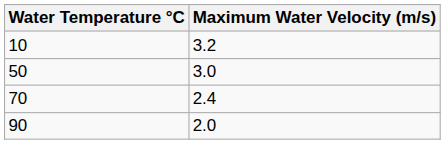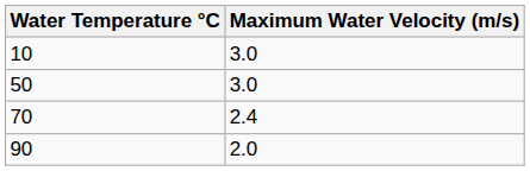 <table class="wikitable">
 <tr>
 <th>Water Temperature °C</th>
 <th>Maximum Water Velocity (m/s)</th>
 </tr>
 <tr>
 <td>10</td>
-<td>3.2</td>
+<td>3.0</td>
 </tr>
 <tr>
 <td>50</td>
 <td>3.0</td>
 </tr>
 <tr>
 <td>70</td>
 <td>2.4</td>
 </tr>
 <tr>
 <td>90</td>
 <td>2.0</td>
 </tr>
 </table>
